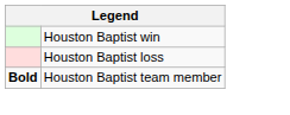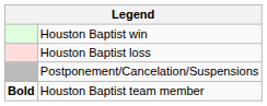 <table class="wikitable" style="font-size:90%">
 <tr>
 <th colspan="2">Legend</th>
 </tr>
 <tr>
 <td bgcolor="#ddffdd"> </td>
 <td>Houston Baptist win</td>
 </tr>
 <tr>
 <td bgcolor="#ffdddd"> </td>
 <td>Houston Baptist loss</td>
 </tr>
 <tr>
+<td bgcolor="#bbbbbb"> </td>
+<td>Postponement/Cancelation/Suspensions</td>
+</tr>
+<tr>
 <td><strong>Bold</strong></td>
 <td>Houston Baptist team member</td>
 </tr>
 </table>
